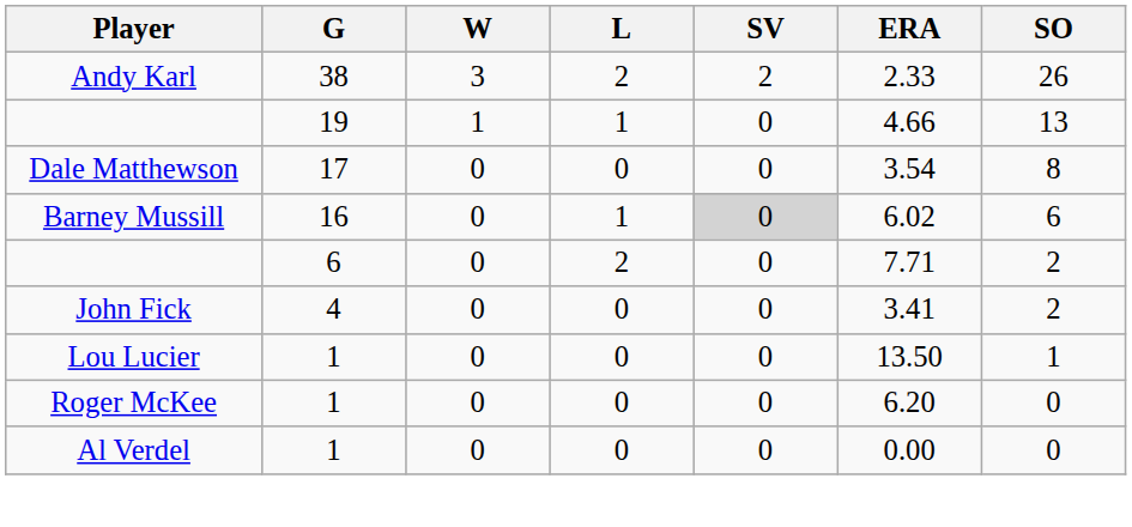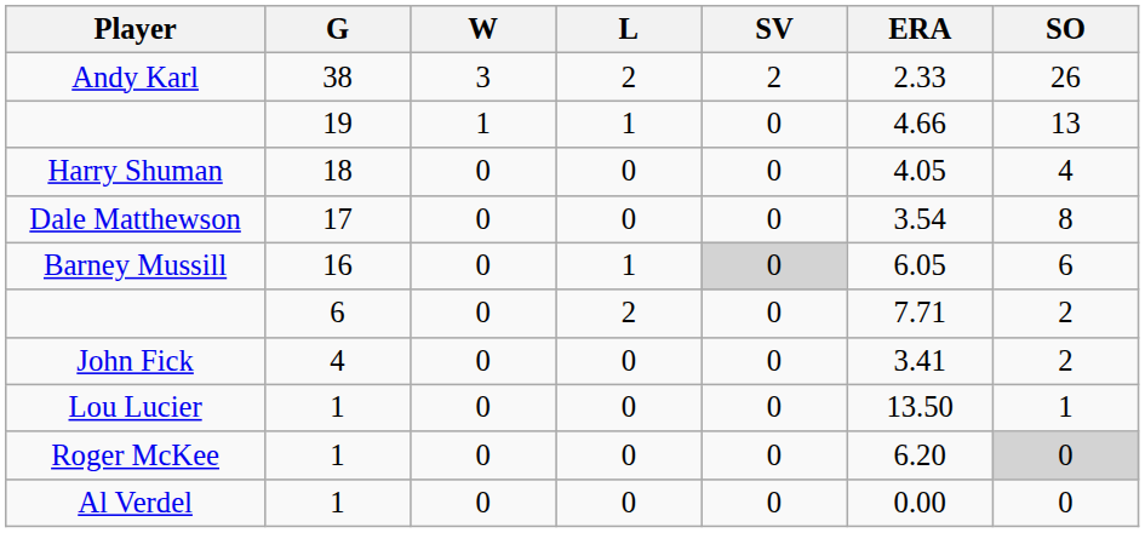 <table class="wikitable sortable">
 <tr>
 <th bgcolor="#DDDDFF" width="16%">Player</th>
 <th bgcolor="#DDDDFF" width="9%">G</th>
 <th bgcolor="#DDDDFF" width="9%">W</th>
 <th bgcolor="#DDDDFF" width="9%">L</th>
 <th bgcolor="#DDDDFF" width="9%">SV</th>
 <th bgcolor="#DDDDFF" width="9%">ERA</th>
 <th bgcolor="#DDDDFF" width="9%">SO</th>
 </tr>
 <tr align="center">
 <td><a href='#'>Andy Karl</a></td>
 <td>38</td>
 <td>3</td>
 <td>2</td>
 <td>2</td>
 <td>2.33</td>
 <td>26</td>
 </tr>
 <tr align=center>
 <td></td>
 <td>19</td>
 <td>1</td>
 <td>1</td>
 <td>0</td>
 <td>4.66</td>
 <td>13</td>
 </tr>
+<tr align="center">
+<td><a href='#'>Harry Shuman</a></td>
+<td>18</td>
+<td>0</td>
+<td>0</td>
+<td>0</td>
+<td>4.05</td>
+<td>4</td>
+</tr>
 <tr align=center>
 <td><a href='#'>Dale Matthewson</a></td>
 <td>17</td>
 <td>0</td>
 <td>0</td>
 <td>0</td>
 <td>3.54</td>
 <td>8</td>
 </tr>
 <tr align=center>
 <td><a href='#'>Barney Mussill</a></td>
 <td>16</td>
 <td>0</td>
 <td>1</td>
 <td style="background: lightgrey;">0</td>
-<td>6.02</td>
+<td>6.05</td>
 <td>6</td>
 </tr>
 <tr align=center>
 <td></td>
 <td>6</td>
 <td>0</td>
 <td>2</td>
 <td>0</td>
 <td>7.71</td>
 <td>2</td>
 </tr>
 <tr align="center">
 <td><a href='#'>John Fick</a></td>
 <td>4</td>
 <td>0</td>
 <td>0</td>
 <td>0</td>
 <td>3.41</td>
 <td>2</td>
 </tr>
 <tr align=center>
 <td><a href='#'>Lou Lucier</a></td>
 <td>1</td>
 <td>0</td>
 <td>0</td>
 <td>0</td>
 <td>13.50</td>
 <td>1</td>
 </tr>
 <tr align=center>
 <td><a href='#'>Roger McKee</a></td>
 <td>1</td>
 <td>0</td>
 <td>0</td>
 <td>0</td>
 <td>6.20</td>
-<td>0</td>
+<td style="background: lightgrey;">0</td>
 </tr>
 <tr align=center>
 <td><a href='#'>Al Verdel</a></td>
 <td>1</td>
 <td>0</td>
 <td>0</td>
 <td>0</td>
 <td>0.00</td>
 <td>0</td>
 </tr>
 </table>
